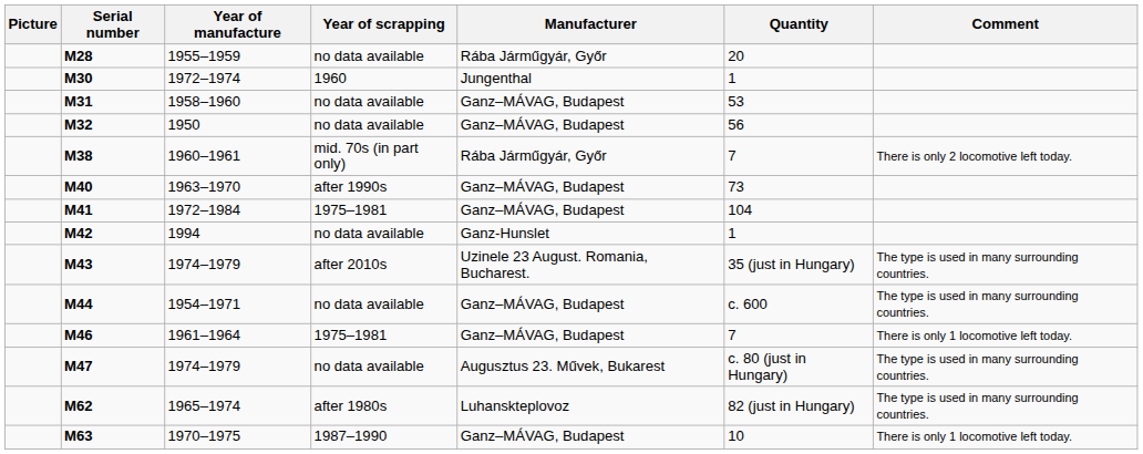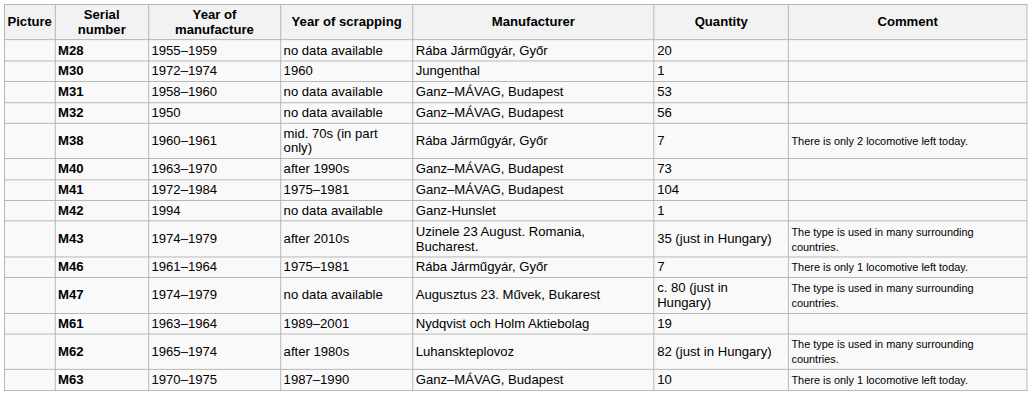 <table class=wikitable>
 <tr>
 <th bgcolor="#CEDFF2">Picture</th>
 <th bgcolor="#CEDFF2">Serial number</th>
 <th bgcolor="#CEDFF2">Year of manufacture</th>
 <th bgcolor="#CEDFF2">Year of scrapping</th>
 <th bgcolor="#CEDFF2">Manufacturer</th>
 <th bgcolor="#CEDFF2">Quantity</th>
 <th bgcolor="#CEDFF2">Comment</th>
 </tr>
 <tr>
 <td></td>
 <td><strong>M28</strong></td>
 <td>1955–1959</td>
 <td>no data available</td>
 <td>Rába Járműgyár, Győr</td>
 <td>20</td>
 <td><small></small></td>
 </tr>
 <tr>
 <td></td>
 <td><strong>M30</strong></td>
 <td>1972–1974</td>
 <td>1960</td>
 <td>Jungenthal</td>
 <td>1</td>
 <td><small></small></td>
 </tr>
 <tr>
 <td></td>
 <td><strong>M31</strong></td>
 <td>1958–1960</td>
 <td>no data available</td>
 <td>Ganz–MÁVAG, Budapest</td>
 <td>53</td>
 <td><small></small></td>
 </tr>
 <tr>
 <td></td>
 <td><strong>M32</strong></td>
 <td>1950</td>
 <td>no data available</td>
 <td>Ganz–MÁVAG, Budapest</td>
 <td>56</td>
 <td><small></small></td>
 </tr>
 <tr>
 <td></td>
 <td><strong>M38</strong></td>
 <td>1960–1961</td>
 <td>mid. 70s (in part only)</td>
 <td>Rába Járműgyár, Győr</td>
 <td>7</td>
 <td><small>There is only 2 locomotive left today.</small></td>
 </tr>
 <tr>
 <td></td>
 <td><strong>M40</strong></td>
 <td>1963–1970</td>
 <td>after 1990s</td>
 <td>Ganz–MÁVAG, Budapest</td>
 <td>73</td>
 <td><small></small></td>
 </tr>
 <tr>
 <td></td>
 <td><strong>M41</strong></td>
 <td>1972–1984</td>
 <td>1975–1981</td>
 <td>Ganz–MÁVAG, Budapest</td>
 <td>104</td>
 <td><small></small></td>
 </tr>
 <tr>
 <td></td>
 <td><strong>M42</strong></td>
 <td>1994</td>
 <td>no data available</td>
 <td>Ganz-Hunslet</td>
 <td>1</td>
 <td><small></small></td>
 </tr>
 <tr>
 <td></td>
 <td><strong>M43</strong></td>
 <td>1974–1979</td>
 <td>after 2010s</td>
 <td>Uzinele 23 August. Romania, Bucharest.</td>
 <td>35 (just in Hungary)</td>
 <td><small>The type is used in many surrounding countries.</small></td>
 </tr>
 <tr>
 <td></td>
-<td><strong>M44</strong></td>
-<td>1954–1971</td>
-<td>no data available</td>
-<td>Ganz–MÁVAG, Budapest</td>
-<td>c. 600</td>
-<td><small>The type is used in many surrounding countries.</small></td>
-</tr>
-<tr>
-<td></td>
 <td><strong>M46</strong></td>
 <td>1961–1964</td>
 <td>1975–1981</td>
-<td>Ganz–MÁVAG, Budapest</td>
+<td>Rába Járműgyár, Győr</td>
 <td>7</td>
 <td><small>There is only 1 locomotive left today.</small></td>
 </tr>
 <tr>
 <td></td>
 <td><strong>M47</strong></td>
 <td>1974–1979</td>
 <td>no data available</td>
 <td>Augusztus 23. Művek, Bukarest</td>
 <td>c. 80 (just in Hungary)</td>
 <td><small>The type is used in many surrounding countries.</small></td>
+</tr>
+<tr>
+<td></td>
+<td><strong>M61</strong></td>
+<td>1963–1964</td>
+<td>1989–2001</td>
+<td>Nydqvist och Holm Aktiebolag</td>
+<td>19</td>
+<td><small></small></td>
 </tr>
 <tr>
 <td></td>
 <td><strong>M62</strong></td>
 <td>1965–1974</td>
 <td>after 1980s</td>
 <td>Luhanskteplovoz</td>
 <td>82 (just in Hungary)</td>
 <td><small>The type is used in many surrounding countries.</small></td>
 </tr>
 <tr>
 <td></td>
 <td><strong>M63</strong></td>
 <td>1970–1975</td>
 <td>1987–1990</td>
 <td>Ganz–MÁVAG, Budapest</td>
 <td>10</td>
 <td><small>There is only 1 locomotive left today.</small></td>
 </tr>
 </table>
